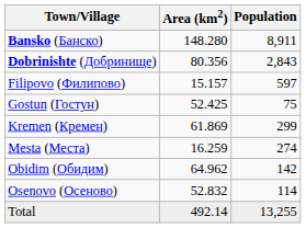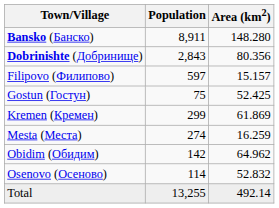 <table class="wikitable sortable">
 <tr>
 <th>Town/Village</th>
+<th>Population</th>
 <th>Area (km<sup>2</sup>)</th>
-<th>Population</th>
 </tr>
 <tr>
 <td><strong><a href='#'>Bansko</a></strong> (<a href='#'>Банско</a>)</td>
+<td align="right">8,911</td>
 <td align="right">148.280</td>
-<td align="right">8,911</td>
 </tr>
 <tr>
 <td><strong><a href='#'>Dobrinishte</a></strong> (<a href='#'>Добринище</a>)</td>
+<td align="right">2,843</td>
 <td align="right">80.356</td>
-<td align="right">2,843</td>
 </tr>
 <tr>
 <td><a href='#'>Filipovo</a> (<a href='#'>Филипово</a>)</td>
+<td align="right">597</td>
 <td align="right">15.157</td>
-<td align="right">597</td>
 </tr>
 <tr>
 <td><a href='#'>Gostun</a> (<a href='#'>Гостун</a>)</td>
+<td align="right">75</td>
 <td align="right">52.425</td>
-<td align="right">75</td>
 </tr>
 <tr>
 <td><a href='#'>Kremen</a> (<a href='#'>Кремен</a>)</td>
+<td align="right">299</td>
 <td align="right">61.869</td>
-<td align="right">299</td>
 </tr>
 <tr>
 <td><a href='#'>Mesta</a> (<a href='#'>Места</a>)</td>
+<td align="right">274</td>
 <td align="right">16.259</td>
-<td align="right">274</td>
 </tr>
 <tr>
 <td><a href='#'>Obidim</a>  (<a href='#'>Обидим</a>)</td>
+<td align="right">142</td>
 <td align="right">64.962</td>
-<td align="right">142</td>
 </tr>
 <tr>
 <td><a href='#'>Osenovo</a> (<a href='#'>Осеново</a>)</td>
+<td align="right">114</td>
 <td align="right">52.832</td>
-<td align="right">114</td>
 </tr>
 <tr style="background:#EEEEEE;">
 <td>Total</td>
+<td align="right">13,255</td>
 <td align="right">492.14</td>
-<td align="right">13,255</td>
 </tr>
 </table>
